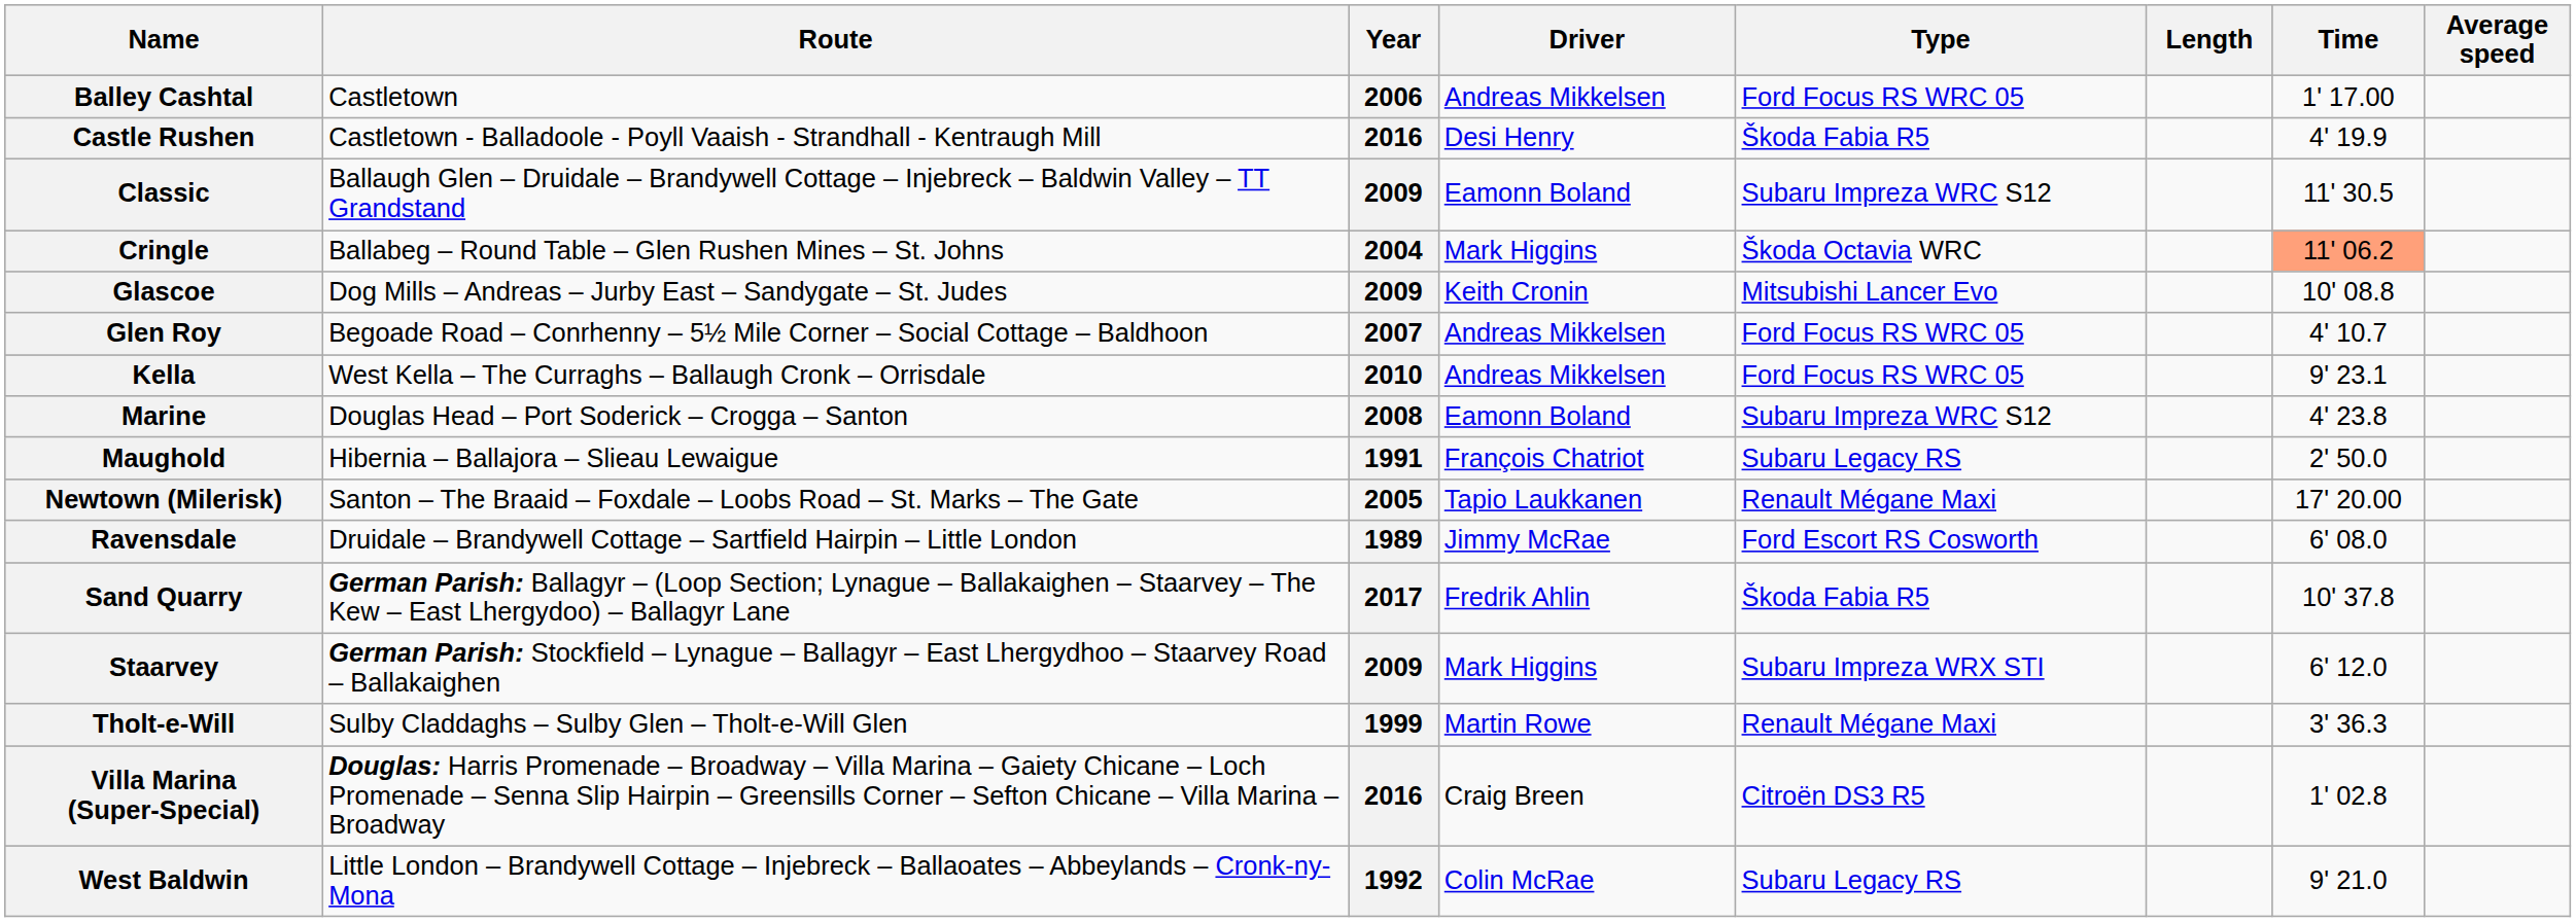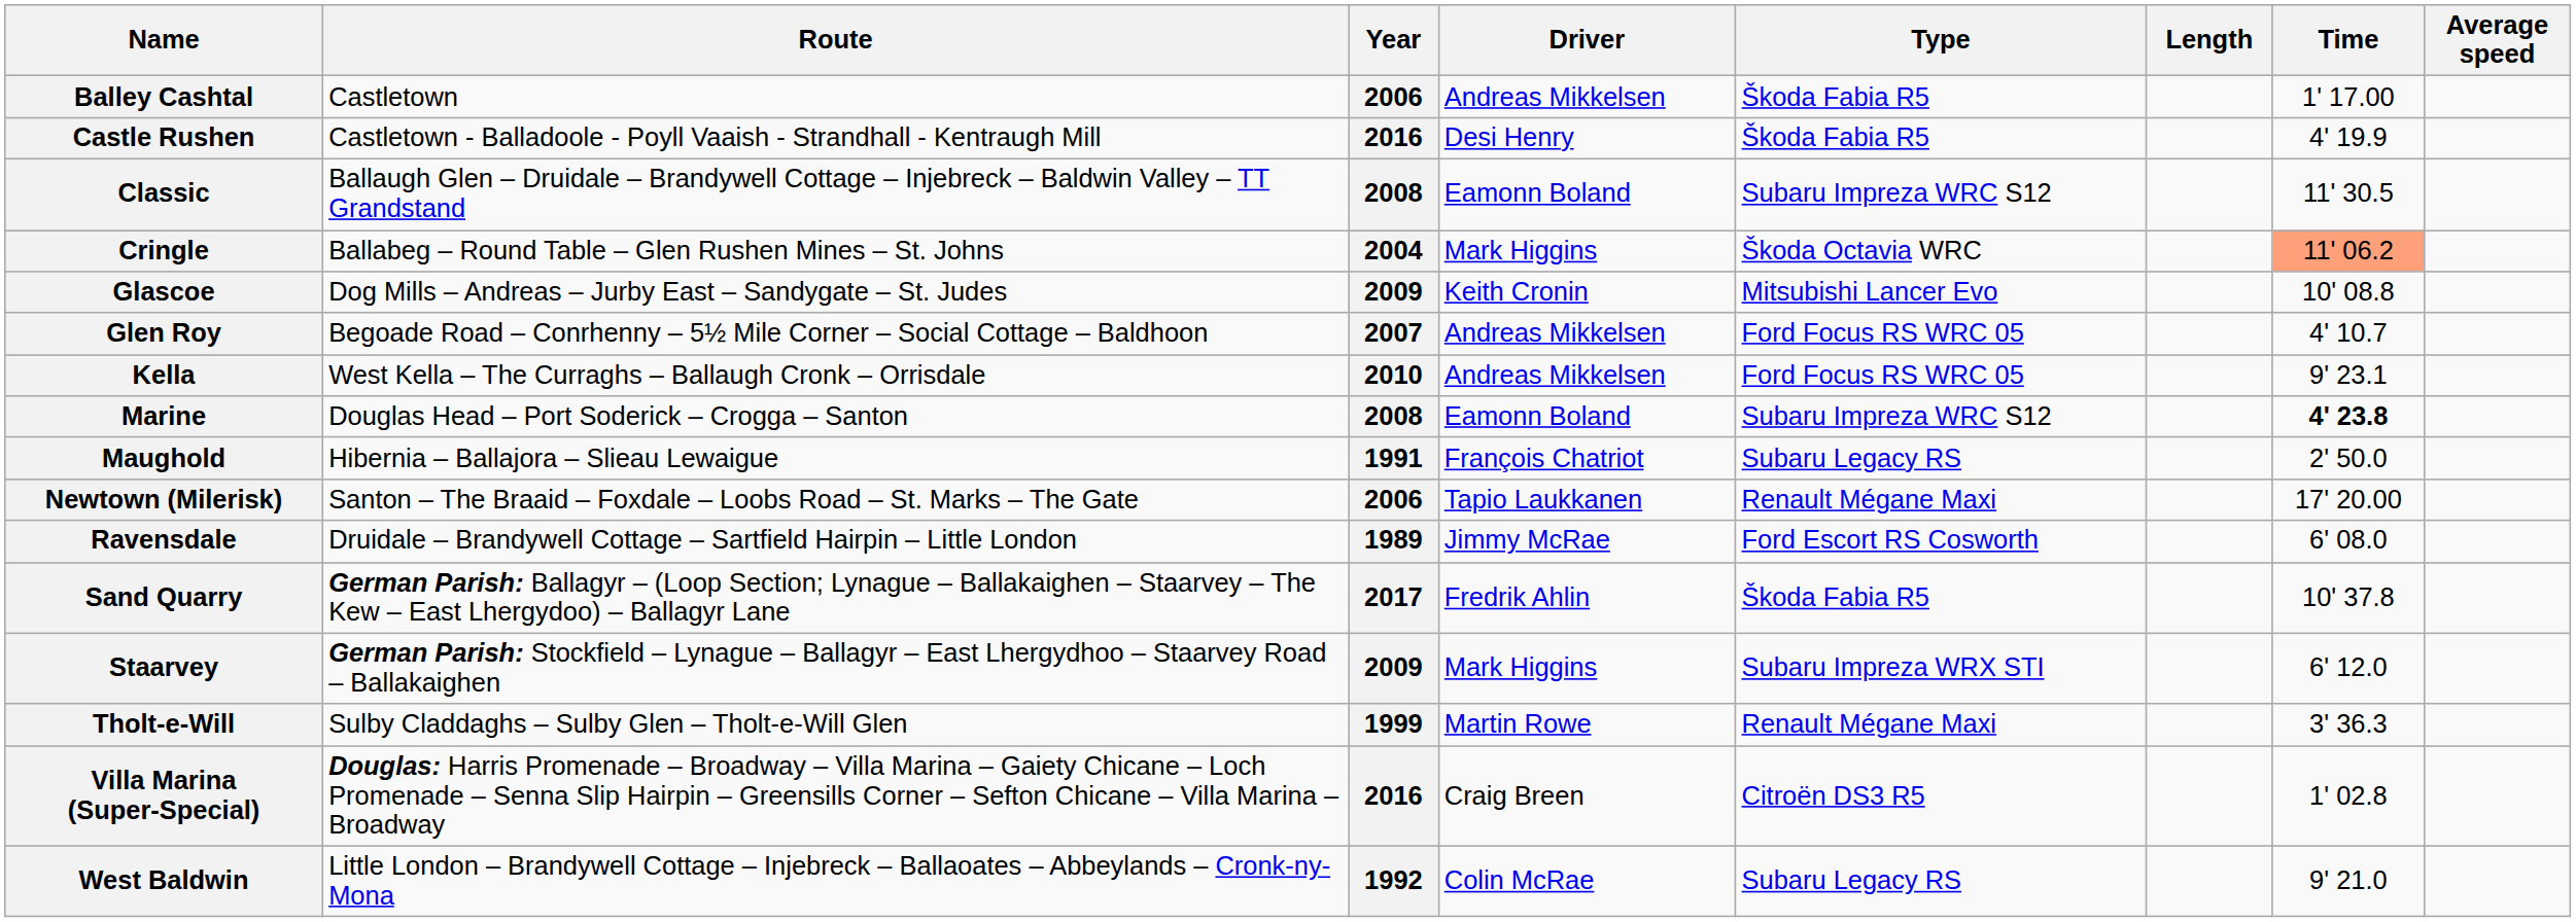 <table class="wikitable" style="text-align: center">
 <tr>
 <th>Name</th>
 <th style="width:40%">Route</th>
 <th>Year</th>
 <th>Driver</th>
 <th>Type</th>
 <th>Length</th>
 <th>Time</th>
 <th>Average<br>speed</th>
 </tr>
 <tr>
 <th>Balley Cashtal</th>
 <td align=left>Castletown</td>
 <th>2006</th>
 <td align=left> <a href='#'>Andreas Mikkelsen</a></td>
-<td align=left><a href='#'>Ford Focus RS WRC 05</a></td>
+<td align=left><a href='#'>Škoda Fabia R5</a></td>
 <td></td>
 <td>1' 17.00</td>
 <td></td>
 </tr>
 <tr>
 <th>Castle Rushen</th>
 <td align=left>Castletown - Balladoole - Poyll Vaaish - Strandhall  - Kentraugh Mill</td>
 <th>2016</th>
 <td align=left> <a href='#'>Desi Henry</a></td>
 <td align=left><a href='#'>Škoda Fabia R5</a></td>
 <td></td>
 <td>4' 19.9</td>
 <td></td>
 </tr>
 <tr>
 <th>Classic</th>
 <td align=left>Ballaugh Glen – Druidale – Brandywell Cottage – Injebreck – Baldwin Valley – <a href='#'>TT Grandstand</a></td>
-<th>2009</th>
+<th>2008</th>
 <td align=left> <a href='#'>Eamonn Boland</a></td>
 <td align=left><a href='#'>Subaru Impreza WRC</a> S12</td>
 <td></td>
 <td>11' 30.5</td>
 <td></td>
 </tr>
 <tr>
 <th>Cringle</th>
 <td align=left>Ballabeg – Round Table – Glen Rushen Mines – St. Johns</td>
 <th>2004</th>
 <td align=left> <a href='#'>Mark Higgins</a></td>
 <td align=left><a href='#'>Škoda Octavia</a> WRC</td>
 <td></td>
 <td style="background: lightsalmon;">11' 06.2</td>
 <td></td>
 </tr>
 <tr>
 <th>Glascoe</th>
 <td align=left>Dog Mills – Andreas – Jurby East – Sandygate – St. Judes</td>
 <th>2009</th>
 <td align=left> <a href='#'>Keith Cronin</a></td>
 <td align=left><a href='#'>Mitsubishi Lancer Evo</a></td>
 <td></td>
 <td>10' 08.8</td>
 <td></td>
 </tr>
 <tr>
 <th>Glen Roy</th>
 <td align=left>Begoade Road – Conrhenny – 5½ Mile Corner – Social Cottage – Baldhoon</td>
 <th>2007</th>
 <td align=left> <a href='#'>Andreas Mikkelsen</a></td>
 <td align=left><a href='#'>Ford Focus RS WRC 05</a></td>
 <td></td>
 <td>4' 10.7</td>
 <td></td>
 </tr>
 <tr>
 <th>Kella</th>
 <td align=left>West Kella – The Curraghs – Ballaugh Cronk – Orrisdale</td>
 <th>2010</th>
 <td align=left> <a href='#'>Andreas Mikkelsen</a></td>
 <td align=left><a href='#'>Ford Focus RS WRC 05</a></td>
 <td></td>
 <td>9' 23.1</td>
 <td></td>
 </tr>
 <tr>
 <th>Marine</th>
 <td align=left>Douglas Head – Port Soderick – Crogga – Santon</td>
 <th>2008</th>
 <td align=left> <a href='#'>Eamonn Boland</a></td>
 <td align=left><a href='#'>Subaru Impreza WRC</a> S12</td>
 <td></td>
-<td>4' 23.8</td>
+<td><strong>4' 23.8</strong></td>
 <td></td>
 </tr>
 <tr>
 <th>Maughold</th>
 <td align=left>Hibernia – Ballajora – Slieau Lewaigue</td>
 <th>1991</th>
 <td align=left> <a href='#'>François Chatriot</a></td>
 <td align=left><a href='#'>Subaru Legacy RS</a></td>
 <td></td>
 <td>2' 50.0</td>
 <td></td>
 </tr>
 <tr>
 <th>Newtown (Milerisk)</th>
 <td align=left>Santon – The Braaid – Foxdale – Loobs Road – St. Marks – The Gate</td>
-<th>2005</th>
+<th>2006</th>
 <td align=left> <a href='#'>Tapio Laukkanen</a></td>
 <td align=left><a href='#'>Renault Mégane Maxi</a></td>
 <td></td>
 <td>17' 20.00</td>
 <td></td>
 </tr>
 <tr>
 <th>Ravensdale</th>
 <td align=left>Druidale – Brandywell Cottage – Sartfield Hairpin – Little London</td>
 <th>1989</th>
 <td align=left> <a href='#'>Jimmy McRae</a></td>
 <td align=left><a href='#'>Ford Escort RS Cosworth</a></td>
 <td></td>
 <td>6' 08.0</td>
 <td></td>
 </tr>
 <tr>
 <th>Sand Quarry</th>
 <td align=left><strong><em>German Parish:</em></strong> Ballagyr – (Loop Section; Lynague –  Ballakaighen – Staarvey – The Kew – East Lhergydoo) – Ballagyr Lane</td>
 <th>2017</th>
 <td align=left> <a href='#'>Fredrik Ahlin</a></td>
 <td align=left><a href='#'>Škoda Fabia R5</a></td>
 <td></td>
 <td>10' 37.8</td>
 <td></td>
 </tr>
 <tr>
 <th>Staarvey</th>
 <td align=left><strong><em>German Parish:</em></strong> Stockfield – Lynague – Ballagyr – East Lhergydhoo – Staarvey Road – Ballakaighen</td>
 <th>2009</th>
 <td align=left> <a href='#'>Mark Higgins</a></td>
 <td align=left><a href='#'>Subaru Impreza WRX STI</a></td>
 <td></td>
 <td>6' 12.0</td>
 <td></td>
 </tr>
 <tr>
 <th>Tholt-e-Will</th>
 <td align=left>Sulby Claddaghs – Sulby Glen – Tholt-e-Will Glen</td>
 <th>1999</th>
 <td align=left> <a href='#'>Martin Rowe</a></td>
 <td align=left><a href='#'>Renault Mégane Maxi</a></td>
 <td></td>
 <td>3' 36.3</td>
 <td></td>
 </tr>
 <tr>
 <th>Villa Marina <br> (Super-Special)</th>
 <td align=left><strong><em>Douglas:</em></strong> Harris Promenade – Broadway – Villa Marina – Gaiety Chicane – Loch Promenade – Senna Slip Hairpin – Greensills Corner – Sefton Chicane – Villa Marina – Broadway</td>
 <th>2016</th>
 <td align=left> Craig Breen</td>
 <td align=left><a href='#'>Citroën DS3 R5</a></td>
 <td></td>
 <td>1' 02.8</td>
 <td></td>
 </tr>
 <tr>
 <th>West Baldwin</th>
 <td align=left>Little London – Brandywell Cottage – Injebreck – Ballaoates – Abbeylands – <a href='#'>Cronk-ny-Mona</a></td>
 <th>1992</th>
 <td align=left> <a href='#'>Colin McRae</a></td>
 <td align=left><a href='#'>Subaru Legacy RS</a></td>
 <td></td>
 <td>9' 21.0</td>
 <td></td>
 </tr>
 </table>
